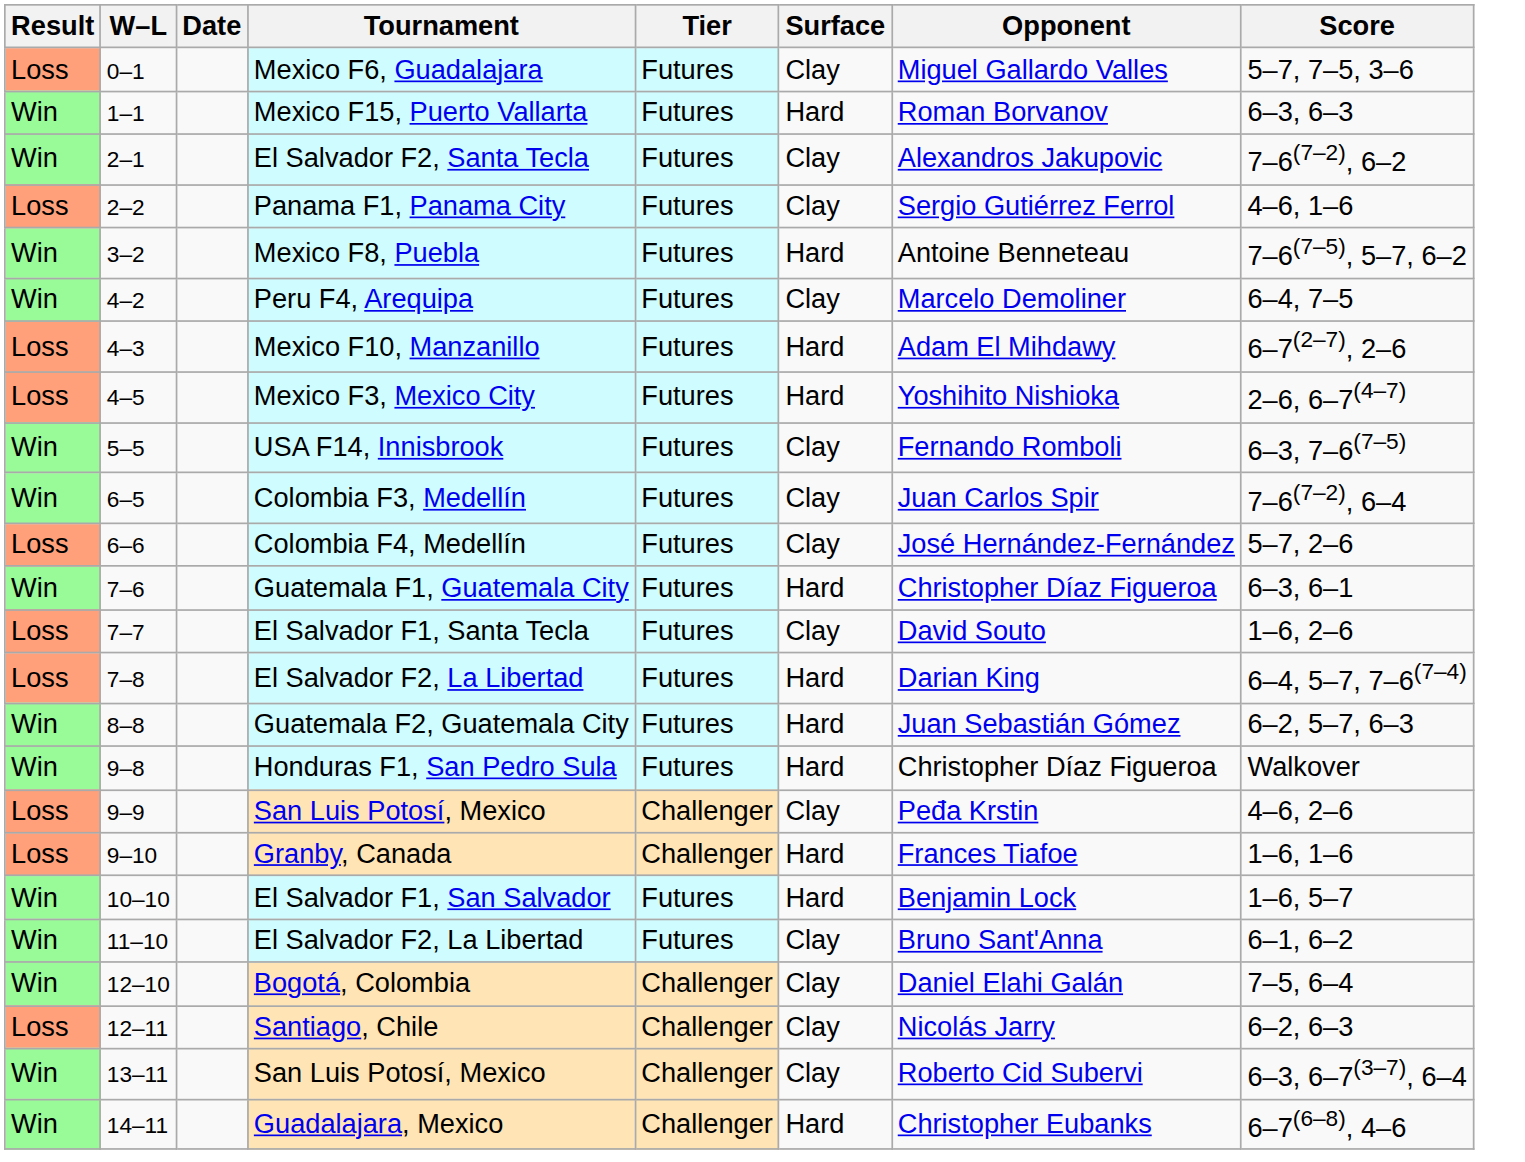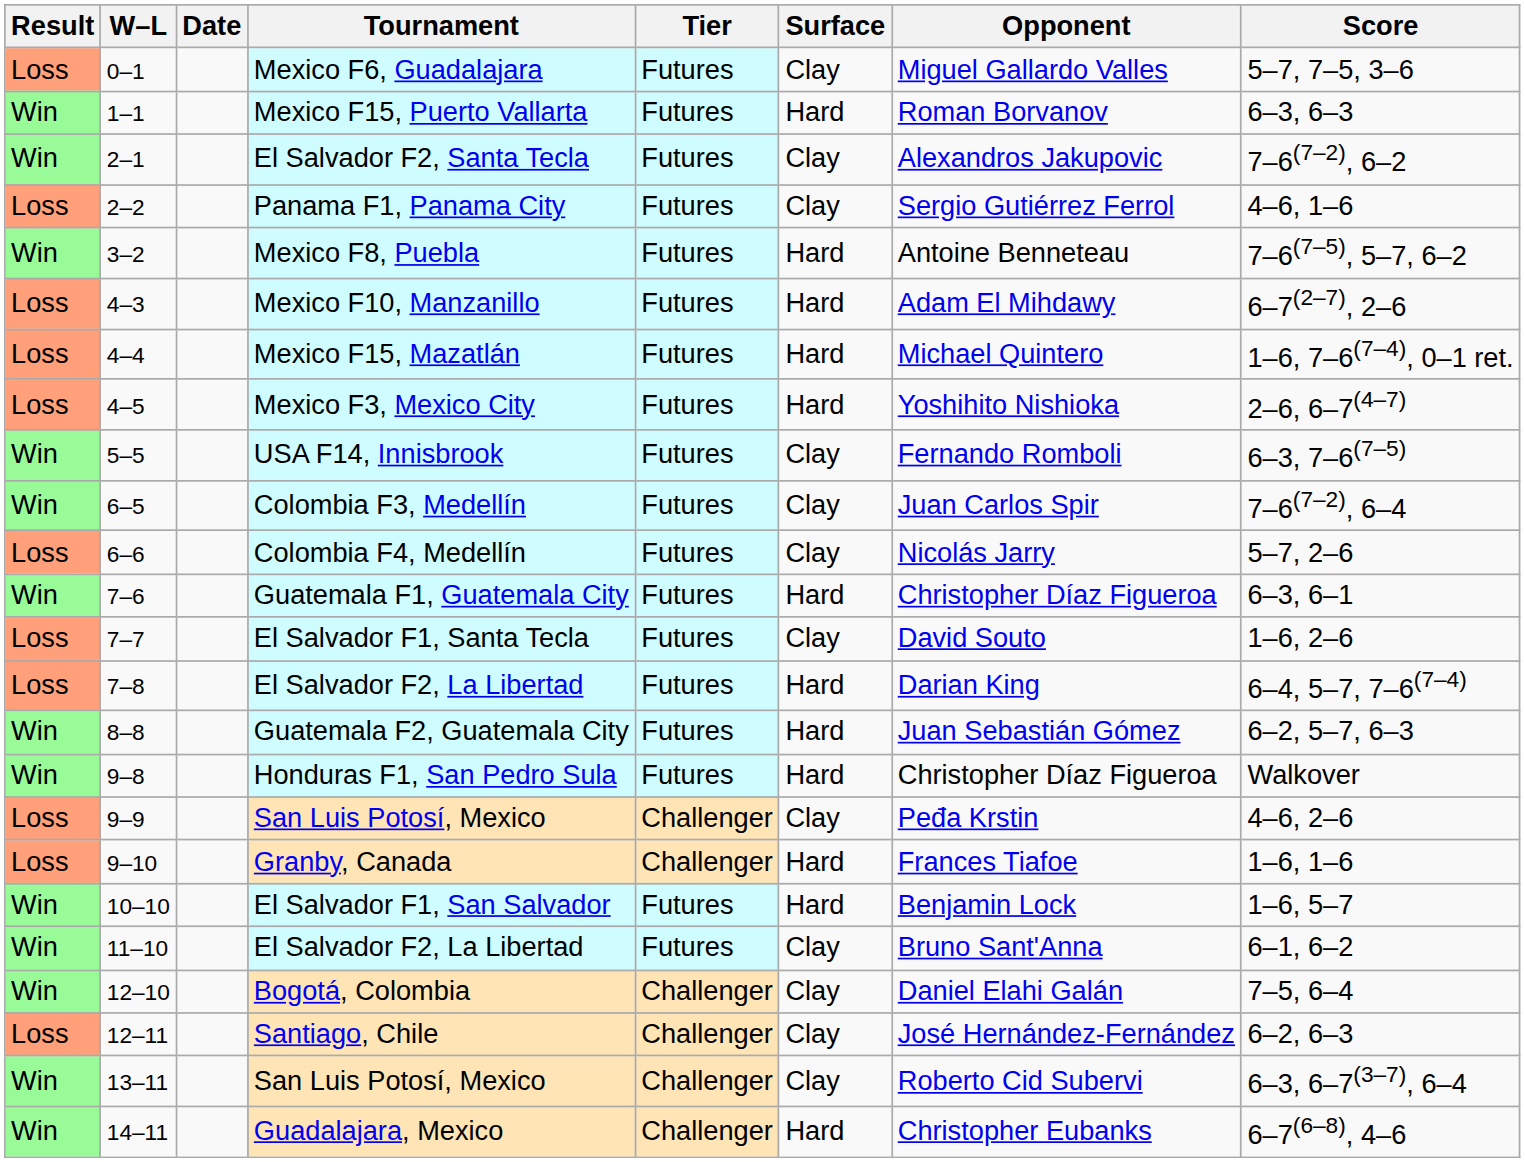 <table class="sortable wikitable">
 <tr>
 <th>Result</th>
 <th class="unsortable">W–L</th>
 <th>Date</th>
 <th>Tournament</th>
 <th>Tier</th>
 <th>Surface</th>
 <th>Opponent</th>
 <th class="unsortable">Score</th>
 </tr>
 <tr>
 <td bgcolor=FFA07A>Loss</td>
 <td><small>0–1</small></td>
 <td></td>
 <td style="background:#cffcff;">Mexico F6, <a href='#'>Guadalajara</a></td>
 <td style="background:#cffcff;">Futures</td>
 <td>Clay</td>
 <td> <a href='#'>Miguel Gallardo Valles</a></td>
 <td>5–7, 7–5, 3–6</td>
 </tr>
 <tr>
 <td bgcolor=98FB98>Win</td>
 <td><small>1–1</small></td>
 <td></td>
 <td style="background:#cffcff;">Mexico F15, <a href='#'>Puerto Vallarta</a></td>
 <td style="background:#cffcff;">Futures</td>
 <td>Hard</td>
 <td> <a href='#'>Roman Borvanov</a></td>
 <td>6–3, 6–3</td>
 </tr>
 <tr>
 <td bgcolor=98FB98>Win</td>
 <td><small>2–1</small></td>
 <td></td>
 <td style="background:#cffcff;">El Salvador F2, <a href='#'>Santa Tecla</a></td>
 <td style="background:#cffcff;">Futures</td>
 <td>Clay</td>
 <td> <a href='#'>Alexandros Jakupovic</a></td>
 <td>7–6<sup>(7–2)</sup>, 6–2</td>
 </tr>
 <tr>
 <td bgcolor=FFA07A>Loss</td>
 <td><small>2–2</small></td>
 <td></td>
 <td style="background:#cffcff;">Panama F1, <a href='#'>Panama City</a></td>
 <td style="background:#cffcff;">Futures</td>
 <td>Clay</td>
 <td> <a href='#'>Sergio Gutiérrez Ferrol</a></td>
 <td>4–6, 1–6</td>
 </tr>
 <tr>
 <td bgcolor=98FB98>Win</td>
 <td><small>3–2</small></td>
 <td></td>
 <td style="background:#cffcff;">Mexico F8, <a href='#'>Puebla</a></td>
 <td style="background:#cffcff;">Futures</td>
 <td>Hard</td>
 <td> Antoine Benneteau</td>
 <td>7–6<sup>(7–5)</sup>, 5–7, 6–2</td>
 </tr>
 <tr>
-<td bgcolor=98FB98>Win</td>
-<td><small>4–2</small></td>
-<td></td>
-<td style="background:#cffcff;">Peru F4, <a href='#'>Arequipa</a></td>
-<td style="background:#cffcff;">Futures</td>
-<td>Clay</td>
-<td> <a href='#'>Marcelo Demoliner</a></td>
-<td>6–4, 7–5</td>
-</tr>
-<tr>
 <td bgcolor=FFA07A>Loss</td>
 <td><small>4–3</small></td>
 <td></td>
 <td style="background:#cffcff;">Mexico F10, <a href='#'>Manzanillo</a></td>
 <td style="background:#cffcff;">Futures</td>
 <td>Hard</td>
 <td> <a href='#'>Adam El Mihdawy</a></td>
 <td>6–7<sup>(2–7)</sup>, 2–6</td>
+</tr>
+<tr>
+<td bgcolor=FFA07A>Loss</td>
+<td><small>4–4</small></td>
+<td></td>
+<td style="background:#cffcff;">Mexico F15, <a href='#'>Mazatlán</a></td>
+<td style="background:#cffcff;">Futures</td>
+<td>Hard</td>
+<td> <a href='#'>Michael Quintero</a></td>
+<td>1–6, 7–6<sup>(7–4)</sup>, 0–1 ret.</td>
 </tr>
 <tr>
 <td bgcolor=FFA07A>Loss</td>
 <td><small>4–5</small></td>
 <td></td>
 <td style="background:#cffcff;">Mexico F3, <a href='#'>Mexico City</a></td>
 <td style="background:#cffcff;">Futures</td>
 <td>Hard</td>
 <td> <a href='#'>Yoshihito Nishioka</a></td>
 <td>2–6, 6–7<sup>(4–7)</sup></td>
 </tr>
 <tr>
 <td bgcolor=98FB98>Win</td>
 <td><small>5–5</small></td>
 <td></td>
 <td style="background:#cffcff;">USA F14, <a href='#'>Innisbrook</a></td>
 <td style="background:#cffcff;">Futures</td>
 <td>Clay</td>
 <td> <a href='#'>Fernando Romboli</a></td>
 <td>6–3, 7–6<sup>(7–5)</sup></td>
 </tr>
 <tr>
 <td bgcolor=98FB98>Win</td>
 <td><small>6–5</small></td>
 <td></td>
 <td style="background:#cffcff;">Colombia F3, <a href='#'>Medellín</a></td>
 <td style="background:#cffcff;">Futures</td>
 <td>Clay</td>
 <td> <a href='#'>Juan Carlos Spir</a></td>
 <td>7–6<sup>(7–2)</sup>, 6–4</td>
 </tr>
 <tr>
 <td bgcolor=FFA07A>Loss</td>
 <td><small>6–6</small></td>
 <td></td>
 <td style="background:#cffcff;">Colombia F4, Medellín</td>
 <td style="background:#cffcff;">Futures</td>
 <td>Clay</td>
-<td> <a href='#'>José Hernández-Fernández</a></td>
+<td> <a href='#'>Nicolás Jarry</a></td>
 <td>5–7, 2–6</td>
 </tr>
 <tr>
 <td bgcolor=98FB98>Win</td>
 <td><small>7–6</small></td>
 <td></td>
 <td style="background:#cffcff;">Guatemala F1, <a href='#'>Guatemala City</a></td>
 <td style="background:#cffcff;">Futures</td>
 <td>Hard</td>
 <td> <a href='#'>Christopher Díaz Figueroa</a></td>
 <td>6–3, 6–1</td>
 </tr>
 <tr>
 <td bgcolor=FFA07A>Loss</td>
 <td><small>7–7</small></td>
 <td></td>
 <td style="background:#cffcff;">El Salvador F1, Santa Tecla</td>
 <td style="background:#cffcff;">Futures</td>
 <td>Clay</td>
 <td> <a href='#'>David Souto</a></td>
 <td>1–6, 2–6</td>
 </tr>
 <tr>
 <td bgcolor=FFA07A>Loss</td>
 <td><small>7–8</small></td>
 <td></td>
 <td style="background:#cffcff;">El Salvador F2, <a href='#'>La Libertad</a></td>
 <td style="background:#cffcff;">Futures</td>
 <td>Hard</td>
 <td> <a href='#'>Darian King</a></td>
 <td>6–4, 5–7, 7–6<sup>(7–4)</sup></td>
 </tr>
 <tr>
 <td bgcolor=98FB98>Win</td>
 <td><small>8–8</small></td>
 <td></td>
 <td style="background:#cffcff;">Guatemala F2, Guatemala City</td>
 <td style="background:#cffcff;">Futures</td>
 <td>Hard</td>
 <td> <a href='#'>Juan Sebastián Gómez</a></td>
 <td>6–2, 5–7, 6–3</td>
 </tr>
 <tr>
 <td bgcolor=98FB98>Win</td>
 <td><small>9–8</small></td>
 <td></td>
 <td style="background:#cffcff;">Honduras F1, <a href='#'>San Pedro Sula</a></td>
 <td style="background:#cffcff;">Futures</td>
 <td>Hard</td>
 <td> Christopher Díaz Figueroa</td>
 <td>Walkover</td>
 </tr>
 <tr>
 <td bgcolor=FFA07A>Loss</td>
 <td><small>9–9</small></td>
 <td><a href='#'></a></td>
 <td style="background:moccasin;"><a href='#'>San Luis Potosí</a>, Mexico</td>
 <td style="background:moccasin;">Challenger</td>
 <td>Clay</td>
 <td> <a href='#'>Peđa Krstin</a></td>
 <td>4–6, 2–6</td>
 </tr>
 <tr>
 <td bgcolor=FFA07A>Loss</td>
 <td><small>9–10</small></td>
 <td><a href='#'></a></td>
 <td style="background:moccasin;"><a href='#'>Granby</a>, Canada</td>
 <td style="background:moccasin;">Challenger</td>
 <td>Hard</td>
 <td> <a href='#'>Frances Tiafoe</a></td>
 <td>1–6, 1–6</td>
 </tr>
 <tr>
 <td bgcolor=98FB98>Win</td>
 <td><small>10–10</small></td>
 <td></td>
 <td style="background:#cffcff;">El Salvador F1, <a href='#'>San Salvador</a></td>
 <td style="background:#cffcff;">Futures</td>
 <td>Hard</td>
 <td> <a href='#'>Benjamin Lock</a></td>
 <td>1–6, 5–7</td>
 </tr>
 <tr>
 <td bgcolor=98FB98>Win</td>
 <td><small>11–10</small></td>
 <td></td>
 <td style="background:#cffcff;">El Salvador F2, La Libertad</td>
 <td style="background:#cffcff;">Futures</td>
 <td>Clay</td>
 <td> <a href='#'>Bruno Sant'Anna</a></td>
 <td>6–1, 6–2</td>
 </tr>
 <tr>
 <td bgcolor=98FB98>Win</td>
 <td><small>12–10</small></td>
 <td><a href='#'></a></td>
 <td style="background:moccasin;"><a href='#'>Bogotá</a>, Colombia</td>
 <td style="background:moccasin;">Challenger</td>
 <td>Clay</td>
 <td> <a href='#'>Daniel Elahi Galán</a></td>
 <td>7–5, 6–4</td>
 </tr>
 <tr>
 <td bgcolor=FFA07A>Loss</td>
 <td><small>12–11</small></td>
 <td><a href='#'></a></td>
 <td style="background:moccasin;"><a href='#'>Santiago</a>, Chile</td>
 <td style="background:moccasin;">Challenger</td>
 <td>Clay</td>
-<td> <a href='#'>Nicolás Jarry</a></td>
+<td> <a href='#'>José Hernández-Fernández</a></td>
 <td>6–2, 6–3</td>
 </tr>
 <tr>
 <td bgcolor=98FB98>Win</td>
 <td><small>13–11</small></td>
 <td><a href='#'></a></td>
 <td style="background:moccasin;">San Luis Potosí, Mexico</td>
 <td style="background:moccasin;">Challenger</td>
 <td>Clay</td>
 <td> <a href='#'>Roberto Cid Subervi</a></td>
 <td>6–3, 6–7<sup>(3–7)</sup>, 6–4</td>
 </tr>
 <tr>
 <td bgcolor=98FB98>Win</td>
 <td><small>14–11</small></td>
 <td><a href='#'></a></td>
 <td style="background:moccasin;"><a href='#'>Guadalajara</a>, Mexico</td>
 <td style="background:moccasin;">Challenger</td>
 <td>Hard</td>
 <td> <a href='#'>Christopher Eubanks</a></td>
 <td>6–7<sup>(6–8)</sup>, 4–6</td>
 </tr>
 </table>
